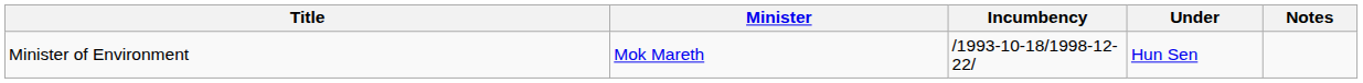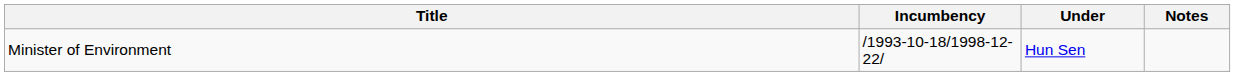 <table class="wikitable" style="width:100%;">
 <tr>
 <th>Title</th>
-<th style="width:25%;"><a href='#'>Minister</a></th>
 <th style="width:160px;">Incumbency</th>
 <th style="width:10%;">Under</th>
 <th style="width:7%;">Notes</th>
 </tr>
 <tr>
 <td>Minister of Environment</td>
-<td><a href='#'>Mok Mareth</a></td>
 <td>/1993-10-18/1998-12-22/</td>
 <td><a href='#'>Hun Sen</a></td>
 <td></td>
 </tr>
 </table>
